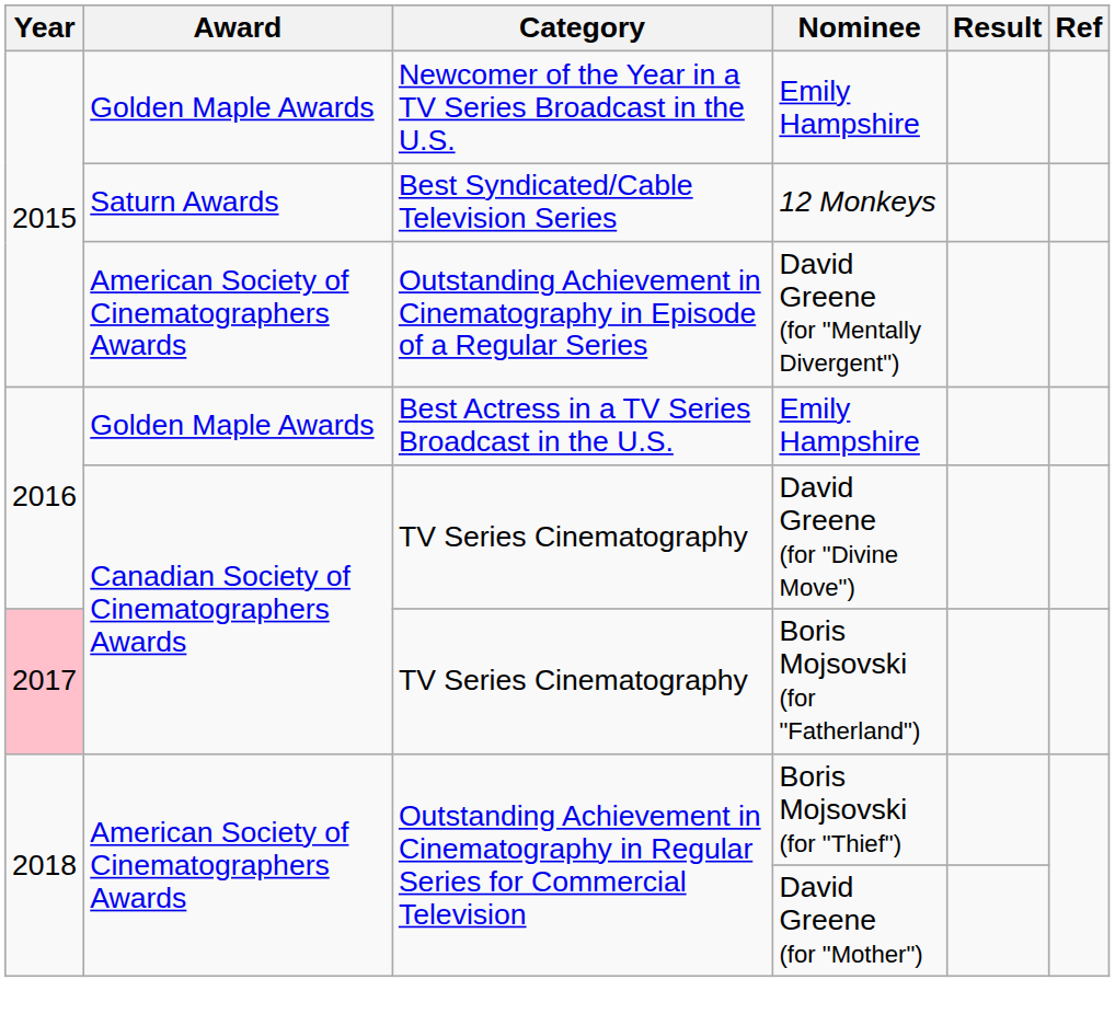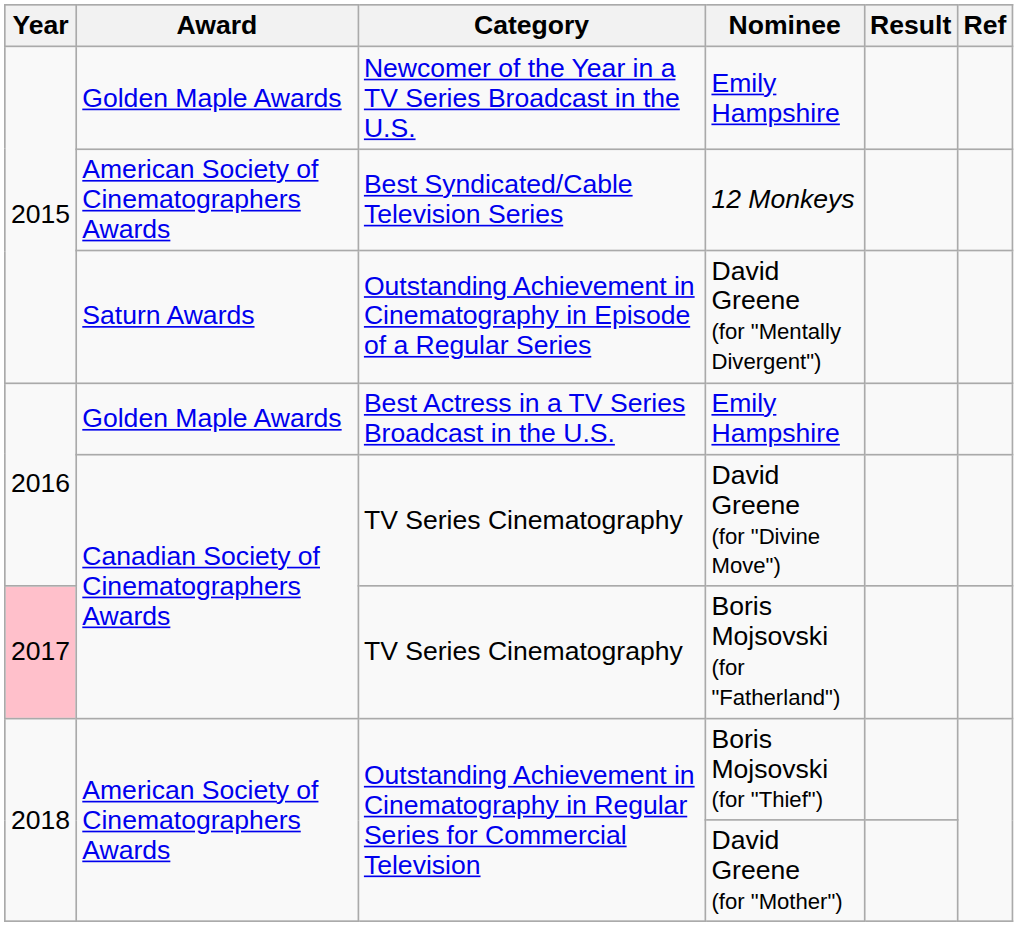 <table class="wikitable">
 <tr>
 <th>Year</th>
 <th>Award</th>
 <th>Category</th>
 <th>Nominee</th>
 <th>Result</th>
 <th>Ref</th>
 </tr>
 <tr>
 <td rowspan=3>2015</td>
 <td><a href='#'>Golden Maple Awards</a></td>
 <td><a href='#'>Newcomer of the Year in a TV Series Broadcast in the U.S.</a></td>
 <td><a href='#'>Emily Hampshire</a></td>
 <td></td>
 <td></td>
 </tr>
 <tr>
-<td><a href='#'>Saturn Awards</a></td>
+<td><a href='#'>American Society of Cinematographers Awards</a></td>
 <td><a href='#'>Best Syndicated/Cable Television Series</a></td>
 <td><em>12 Monkeys</em></td>
 <td></td>
 <td></td>
 </tr>
 <tr>
-<td><a href='#'>American Society of Cinematographers Awards</a></td>
+<td><a href='#'>Saturn Awards</a></td>
 <td><a href='#'>Outstanding Achievement in Cinematography in Episode of a Regular Series</a></td>
 <td>David Greene<br><small>(for "Mentally Divergent")</small></td>
 <td></td>
 <td></td>
 </tr>
 <tr>
 <td rowspan=2>2016</td>
 <td><a href='#'>Golden Maple Awards</a></td>
 <td><a href='#'>Best Actress in a TV Series Broadcast in the U.S.</a></td>
 <td><a href='#'>Emily Hampshire</a></td>
 <td></td>
 <td></td>
 </tr>
 <tr>
 <td rowspan=2><a href='#'>Canadian Society of Cinematographers Awards</a></td>
 <td>TV Series Cinematography</td>
 <td>David Greene<br><small>(for "Divine Move")</small></td>
 <td></td>
 <td></td>
 </tr>
 <tr>
 <td style="background: pink;">2017</td>
 <td>TV Series Cinematography</td>
 <td>Boris Mojsovski<br><small>(for "Fatherland")</small></td>
 <td></td>
 <td></td>
 </tr>
 <tr>
 <td rowspan=2>2018</td>
 <td rowspan=2><a href='#'>American Society of Cinematographers Awards</a></td>
 <td rowspan=2><a href='#'>Outstanding Achievement in Cinematography in Regular Series for Commercial Television</a></td>
 <td>Boris Mojsovski<br><small>(for "Thief")</small></td>
 <td></td>
 <td rowspan=2></td>
 </tr>
 <tr>
 <td>David Greene<br><small>(for "Mother")</small></td>
 <td></td>
 </tr>
 </table>
